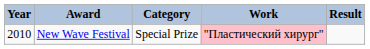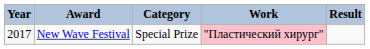 <table class="wikitable" style="font-size:90%;">
 <tr>
 <th style="background:#B0C4DE;">Year</th>
 <th style="background:#B0C4DE;">Award</th>
 <th style="background:#B0C4DE;">Category</th>
 <th style="background:#B0C4DE;">Work</th>
 <th style="background:#B0C4DE;">Result</th>
 </tr>
 <tr>
-<td>2010</td>
+<td>2017</td>
 <td><a href='#'>New Wave Festival</a></td>
 <td>Special Prize</td>
 <td style="background: pink;">"Пластический хирург"</td>
 <td></td>
 </tr>
 </table>
